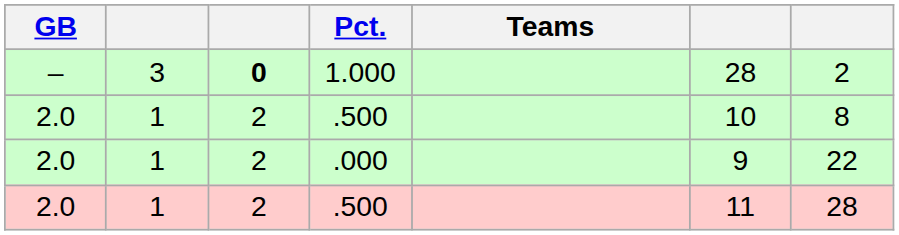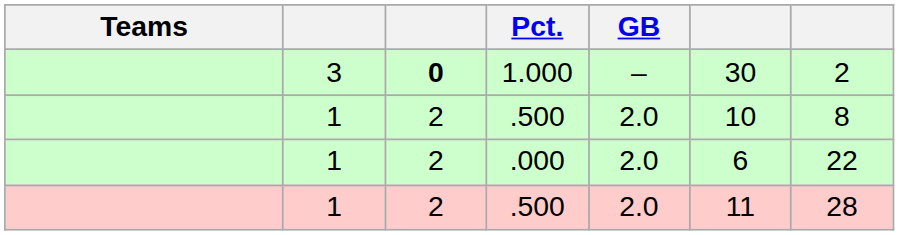 <table class="wikitable" style="text-align: center;">
 <tr>
-<th style="width: 50px;"><a href='#'>GB</a></th>
+<th style="width: 150px;">Teams</th>
 <th style="width: 50px;"></th>
 <th style="width: 50px;"></th>
 <th style="width: 50px;"><a href='#'>Pct.</a></th>
-<th style="width: 150px;">Teams</th>
+<th style="width: 50px;"><a href='#'>GB</a></th>
 <th style="width: 50px;"></th>
 <th style="width: 50px;"></th>
 </tr>
 <tr style="background: #CFC;">
-<td>–</td>
+<td style="text-align: left;"></td>
 <td>3</td>
 <td><strong>0</strong></td>
 <td>1.000</td>
-<td style="text-align: left;"></td>
-<td>28</td>
+<td>–</td>
+<td>30</td>
 <td>2</td>
 </tr>
 <tr style="background: #CFC;">
-<td>2.0</td>
+<td style="text-align: left;"></td>
 <td>1</td>
 <td>2</td>
 <td>.500</td>
-<td style="text-align: left;"></td>
+<td>2.0</td>
 <td>10</td>
 <td>8</td>
 </tr>
 <tr style="background: #CFC;">
-<td>2.0</td>
+<td style="text-align: left;"></td>
 <td>1</td>
 <td>2</td>
 <td>.000</td>
-<td style="text-align: left;"></td>
-<td>9</td>
+<td>2.0</td>
+<td>6</td>
 <td>22</td>
 </tr>
 <tr style="background: #FCC;">
-<td>2.0</td>
+<td style="text-align: left;"></td>
 <td>1</td>
 <td>2</td>
 <td>.500</td>
-<td style="text-align: left;"></td>
+<td>2.0</td>
 <td>11</td>
 <td>28</td>
 </tr>
 </table>
